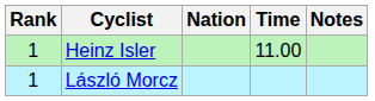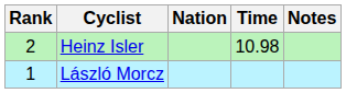 <table class="wikitable sortable" style="text-align:center;">
 <tr>
 <th>Rank</th>
 <th>Cyclist</th>
 <th>Nation</th>
 <th>Time</th>
 <th>Notes</th>
 </tr>
 <tr bgcolor=bbf3bb>
-<td>1</td>
+<td>2</td>
 <td align=left><a href='#'>Heinz Isler</a></td>
 <td align=left></td>
-<td>11.00</td>
+<td>10.98</td>
 <td></td>
 </tr>
 <tr bgcolor=bbf3ff>
 <td>1</td>
 <td align=left><a href='#'>László Morcz</a></td>
 <td align=left></td>
 <td></td>
 <td></td>
 </tr>
 </table>
